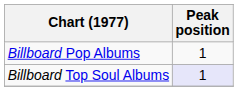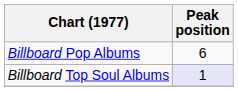 <table class="wikitable">
 <tr>
 <th>Chart (1977)</th>
 <th>Peak<br>position</th>
 </tr>
 <tr>
 <td><a href='#'><em>Billboard</em> Pop Albums</a></td>
-<td align=center>1</td>
+<td align=center>6</td>
 </tr>
 <tr>
 <td><em>Billboard</em> <a href='#'>Top Soul Albums</a></td>
 <td align=center style="background: lavender;">1</td>
 </tr>
 <tr>
 </tr>
 </table>
